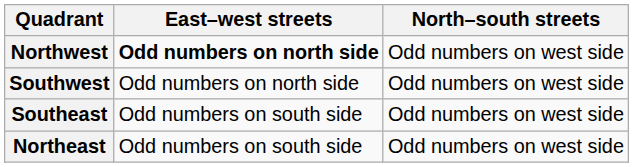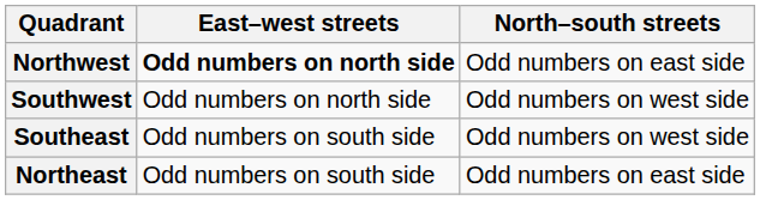 <table class="wikitable plainrowheaders">
 <tr>
 <th scope = "col">Quadrant</th>
 <th scope = "col">East–west streets</th>
 <th scope = "col">North–south streets</th>
 </tr>
 <tr>
 <th scope = "row">Northwest</th>
 <td><strong>Odd numbers on north side</strong></td>
-<td>Odd numbers on west side</td>
+<td>Odd numbers on east side</td>
 </tr>
 <tr>
 <th scope = "row">Southwest</th>
 <td>Odd numbers on north side</td>
 <td>Odd numbers on west side</td>
 </tr>
 <tr>
 <th scope = "row">Southeast</th>
 <td>Odd numbers on south side</td>
 <td>Odd numbers on west side</td>
 </tr>
 <tr>
 <th scope = "row">Northeast</th>
 <td>Odd numbers on south side</td>
-<td>Odd numbers on west side</td>
+<td>Odd numbers on east side</td>
 </tr>
 </table>
